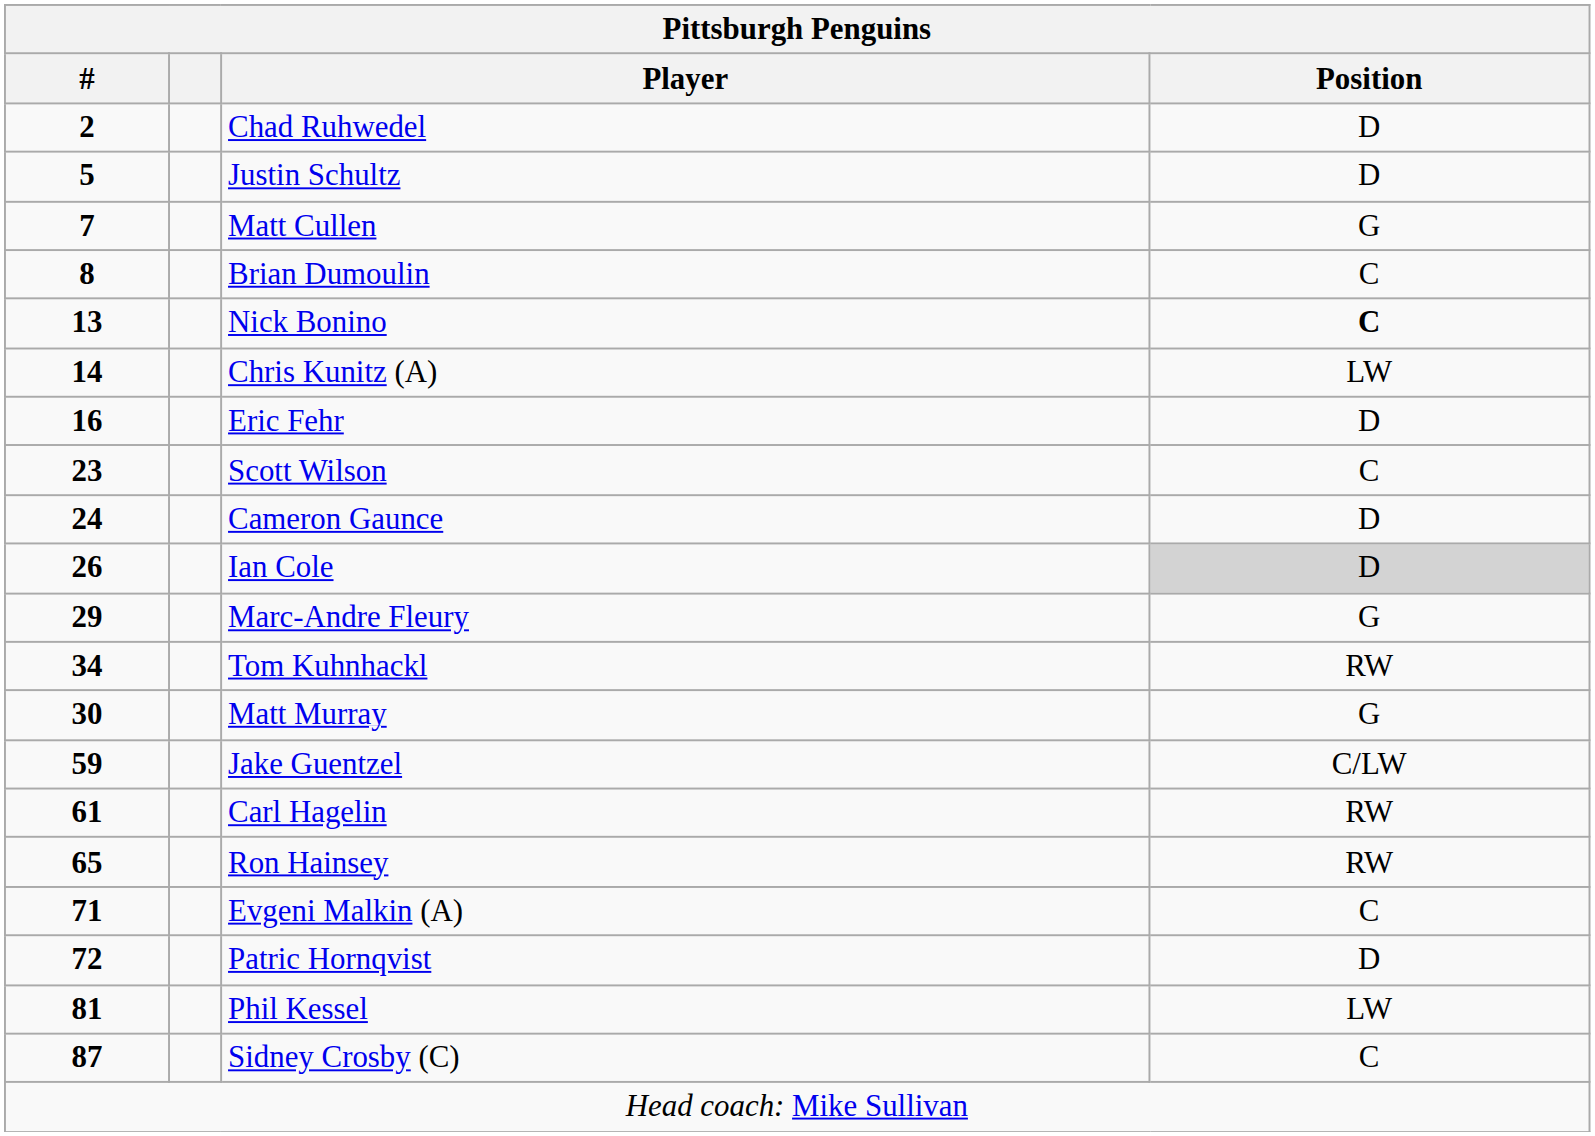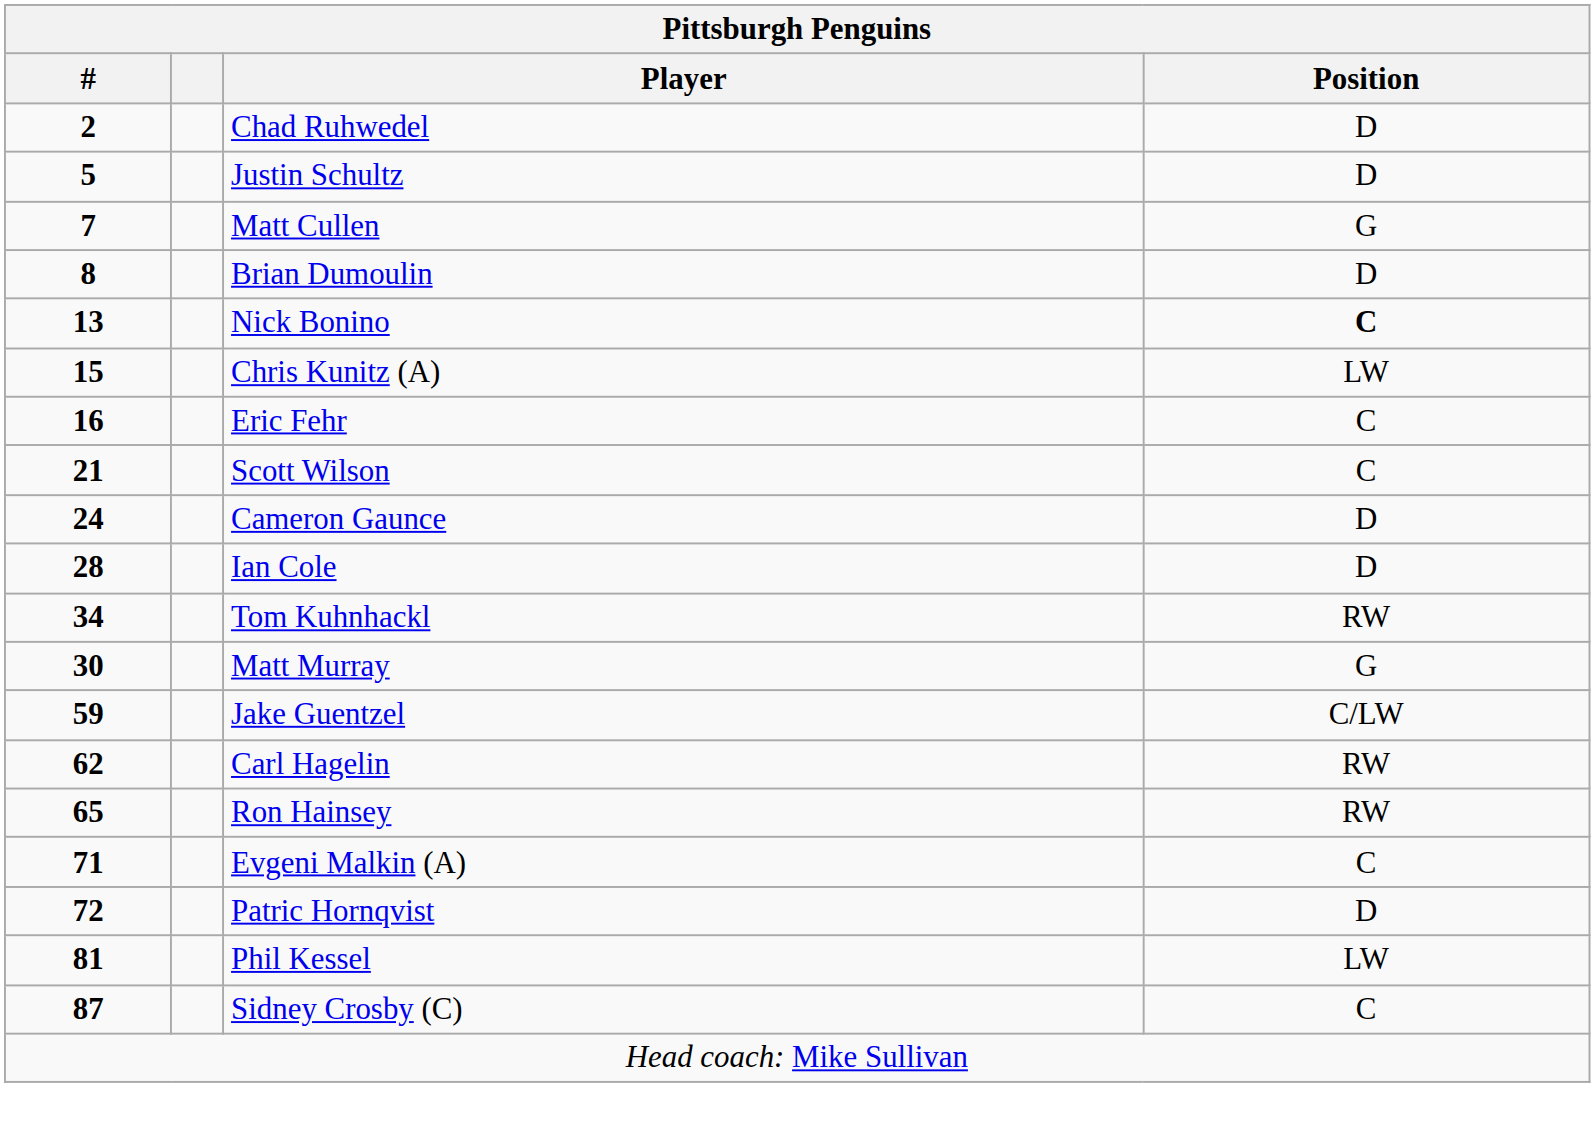 <table class="wikitable" style="width:65%; text-align:center;">
 <tr>
 <th colspan=4>Pittsburgh Penguins</th>
 </tr>
 <tr>
 <th>#</th>
 <th></th>
 <th>Player</th>
 <th>Position</th>
 </tr>
 <tr>
 <td><strong>2</strong></td>
 <td align=center></td>
 <td align=left><a href='#'>Chad Ruhwedel</a></td>
 <td>D</td>
 </tr>
 <tr>
 <td><strong>5</strong></td>
 <td align=center></td>
 <td align=left><a href='#'>Justin Schultz</a></td>
 <td>D</td>
 </tr>
 <tr>
 <td><strong>7</strong></td>
 <td align=center></td>
 <td align=left><a href='#'>Matt Cullen</a></td>
 <td>G</td>
 </tr>
 <tr>
 <td><strong>8</strong></td>
 <td align=center></td>
 <td align=left><a href='#'>Brian Dumoulin</a></td>
-<td>C</td>
+<td>D</td>
 </tr>
 <tr>
 <td><strong>13</strong></td>
 <td align=center></td>
 <td align=left><a href='#'>Nick Bonino</a></td>
 <td><strong>C</strong></td>
 </tr>
 <tr>
-<td><strong>14</strong></td>
+<td><strong>15</strong></td>
 <td align=center></td>
 <td align=left><a href='#'>Chris Kunitz</a> (A)</td>
 <td>LW</td>
 </tr>
 <tr>
 <td><strong>16</strong></td>
 <td align=center></td>
 <td align=left><a href='#'>Eric Fehr</a></td>
-<td>D</td>
+<td>C</td>
 </tr>
 <tr>
-<td><strong>23</strong></td>
+<td><strong>21</strong></td>
 <td align=center></td>
 <td align=left><a href='#'>Scott Wilson</a></td>
 <td>C</td>
 </tr>
 <tr>
 <td><strong>24</strong></td>
 <td align=center></td>
 <td align=left><a href='#'>Cameron Gaunce</a></td>
 <td>D</td>
 </tr>
 <tr>
-<td><strong>26</strong></td>
+<td><strong>28</strong></td>
 <td align=center></td>
 <td align=left><a href='#'>Ian Cole</a></td>
-<td style="background: lightgrey;">D</td>
-</tr>
-<tr>
-<td><strong>29</strong></td>
-<td align=center></td>
-<td align=left><a href='#'>Marc-Andre Fleury</a></td>
-<td>G</td>
+<td>D</td>
 </tr>
 <tr>
 <td><strong>34</strong></td>
 <td align=center></td>
 <td align=left><a href='#'>Tom Kuhnhackl</a></td>
 <td>RW</td>
 </tr>
 <tr>
 <td><strong>30</strong></td>
 <td align=center></td>
 <td align=left><a href='#'>Matt Murray</a></td>
 <td>G</td>
 </tr>
 <tr>
 <td><strong>59</strong></td>
 <td align=center></td>
 <td align=left><a href='#'>Jake Guentzel</a></td>
 <td>C/LW</td>
 </tr>
 <tr>
-<td><strong>61</strong></td>
+<td><strong>62</strong></td>
 <td align=center></td>
 <td align=left><a href='#'>Carl Hagelin</a></td>
 <td>RW</td>
 </tr>
 <tr>
 <td><strong>65</strong></td>
 <td align=center></td>
 <td align=left><a href='#'>Ron Hainsey</a></td>
 <td>RW</td>
 </tr>
 <tr>
 <td><strong>71</strong></td>
 <td align=center></td>
 <td align=left><a href='#'>Evgeni Malkin</a> (A)</td>
 <td>C</td>
 </tr>
 <tr>
 <td><strong>72</strong></td>
 <td align=center></td>
 <td align=left><a href='#'>Patric Hornqvist</a></td>
 <td>D</td>
 </tr>
 <tr>
 <td><strong>81</strong></td>
 <td align=center></td>
 <td align=left><a href='#'>Phil Kessel</a></td>
 <td>LW</td>
 </tr>
 <tr>
 <td><strong>87</strong></td>
 <td align=center></td>
 <td align=left><a href='#'>Sidney Crosby</a> (C)</td>
 <td>C</td>
 </tr>
 <tr>
 <td colspan=4><em>Head coach:</em>  <a href='#'>Mike Sullivan</a></td>
 </tr>
 </table>
